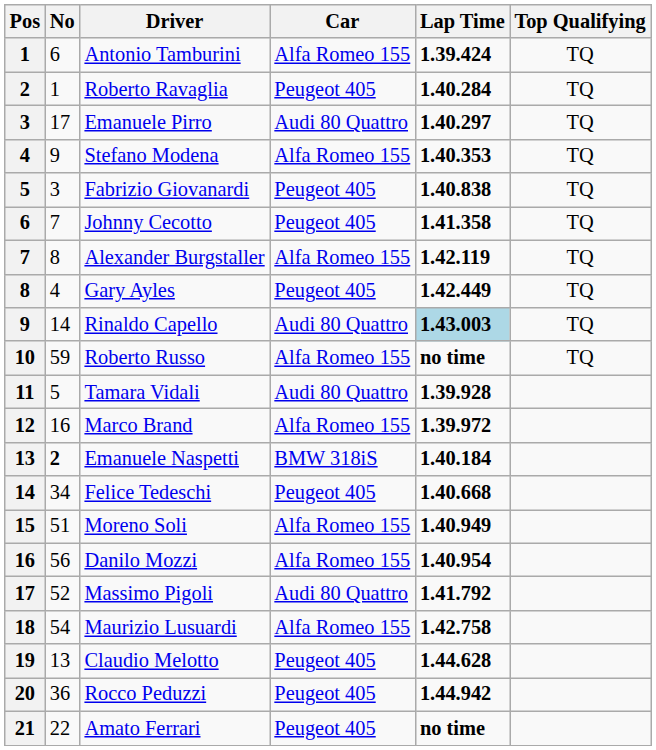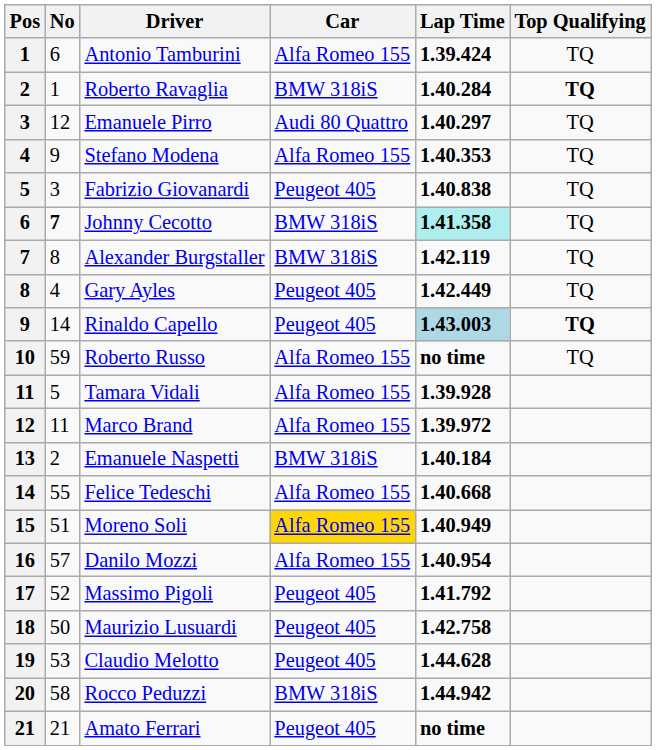 <table class="wikitable" style="font-size: 85%;">
 <tr>
 <th>Pos</th>
 <th>No</th>
 <th>Driver</th>
 <th>Car</th>
 <th>Lap Time</th>
 <th>Top Qualifying</th>
 </tr>
 <tr>
 <th>1</th>
 <td>6</td>
 <td> <a href='#'>Antonio Tamburini</a></td>
 <td><a href='#'>Alfa Romeo 155</a></td>
 <td><strong>1.39.424</strong></td>
 <td align=center>TQ</td>
 </tr>
 <tr>
 <th>2</th>
 <td>1</td>
 <td> <a href='#'>Roberto Ravaglia</a></td>
-<td><a href='#'>Peugeot 405</a></td>
+<td><a href='#'>BMW 318iS</a></td>
 <td><strong>1.40.284</strong></td>
-<td align=center>TQ</td>
+<td align=center><strong>TQ</strong></td>
 </tr>
 <tr>
 <th>3</th>
-<td>17</td>
+<td>12</td>
 <td> <a href='#'>Emanuele Pirro</a></td>
 <td><a href='#'>Audi 80 Quattro</a></td>
 <td><strong>1.40.297</strong></td>
 <td align=center>TQ</td>
 </tr>
 <tr>
 <th>4</th>
 <td>9</td>
 <td> <a href='#'>Stefano Modena</a></td>
 <td><a href='#'>Alfa Romeo 155</a></td>
 <td><strong>1.40.353</strong></td>
 <td align=center>TQ</td>
 </tr>
 <tr>
 <th>5</th>
 <td>3</td>
 <td> <a href='#'>Fabrizio Giovanardi</a></td>
 <td><a href='#'>Peugeot 405</a></td>
 <td><strong>1.40.838</strong></td>
 <td align=center>TQ</td>
 </tr>
 <tr>
 <th>6</th>
-<td>7</td>
+<td><strong>7</strong></td>
 <td> <a href='#'>Johnny Cecotto</a></td>
-<td><a href='#'>Peugeot 405</a></td>
-<td><strong>1.41.358</strong></td>
+<td><a href='#'>BMW 318iS</a></td>
+<td style="background: paleturquoise;"><strong>1.41.358</strong></td>
 <td align=center>TQ</td>
 </tr>
 <tr>
 <th>7</th>
 <td>8</td>
 <td> <a href='#'> Alexander Burgstaller</a></td>
-<td><a href='#'>Alfa Romeo 155</a></td>
+<td><a href='#'>BMW 318iS</a></td>
 <td><strong>1.42.119</strong></td>
 <td align=center>TQ</td>
 </tr>
 <tr>
 <th>8</th>
 <td>4</td>
 <td> <a href='#'>Gary Ayles</a></td>
 <td><a href='#'>Peugeot 405</a></td>
 <td><strong>1.42.449</strong></td>
 <td align=center>TQ</td>
 </tr>
 <tr>
 <th>9</th>
 <td>14</td>
 <td> <a href='#'>Rinaldo Capello</a></td>
-<td><a href='#'>Audi 80 Quattro</a></td>
+<td><a href='#'>Peugeot 405</a></td>
 <td style="background: lightblue;"><strong>1.43.003</strong></td>
-<td align=center>TQ</td>
+<td align=center><strong>TQ</strong></td>
 </tr>
 <tr>
 <th>10</th>
 <td>59</td>
 <td> <a href='#'>Roberto Russo</a></td>
 <td><a href='#'>Alfa Romeo 155</a></td>
 <td><strong>no time</strong></td>
 <td align=center>TQ</td>
 </tr>
 <tr>
 <th>11</th>
 <td>5</td>
 <td> <a href='#'>Tamara Vidali</a></td>
-<td><a href='#'>Audi 80 Quattro</a></td>
+<td><a href='#'>Alfa Romeo 155</a></td>
 <td><strong>1.39.928</strong></td>
 <td></td>
 </tr>
 <tr>
 <th>12</th>
-<td>16</td>
+<td>11</td>
 <td> <a href='#'>Marco Brand</a></td>
 <td><a href='#'>Alfa Romeo 155</a></td>
 <td><strong>1.39.972</strong></td>
 <td></td>
 </tr>
 <tr>
 <th>13</th>
-<td><strong>2</strong></td>
+<td>2</td>
 <td> <a href='#'>Emanuele Naspetti</a></td>
 <td><a href='#'>BMW 318iS</a></td>
 <td><strong>1.40.184</strong></td>
 <td></td>
 </tr>
 <tr>
 <th>14</th>
-<td>34</td>
+<td>55</td>
 <td> <a href='#'>Felice Tedeschi</a></td>
-<td><a href='#'>Peugeot 405</a></td>
+<td><a href='#'>Alfa Romeo 155</a></td>
 <td><strong>1.40.668</strong></td>
 <td></td>
 </tr>
 <tr>
 <th>15</th>
 <td>51</td>
 <td> <a href='#'>Moreno Soli</a></td>
-<td><a href='#'>Alfa Romeo 155</a></td>
+<td style="background: gold;"><a href='#'>Alfa Romeo 155</a></td>
 <td><strong>1.40.949</strong></td>
 <td></td>
 </tr>
 <tr>
 <th>16</th>
-<td>56</td>
+<td>57</td>
 <td> <a href='#'>Danilo Mozzi</a></td>
 <td><a href='#'>Alfa Romeo 155</a></td>
 <td><strong>1.40.954</strong></td>
 <td></td>
 </tr>
 <tr>
 <th>17</th>
 <td>52</td>
 <td> <a href='#'>Massimo Pigoli</a></td>
-<td><a href='#'>Audi 80 Quattro</a></td>
+<td><a href='#'>Peugeot 405</a></td>
 <td><strong>1.41.792</strong></td>
 <td></td>
 </tr>
 <tr>
 <th>18</th>
-<td>54</td>
+<td>50</td>
 <td> <a href='#'>Maurizio Lusuardi</a></td>
-<td><a href='#'>Alfa Romeo 155</a></td>
+<td><a href='#'>Peugeot 405</a></td>
 <td><strong>1.42.758</strong></td>
 <td></td>
 </tr>
 <tr>
 <th>19</th>
-<td>13</td>
+<td>53</td>
 <td> <a href='#'>Claudio Melotto</a></td>
 <td><a href='#'>Peugeot 405</a></td>
 <td><strong>1.44.628</strong></td>
 <td></td>
 </tr>
 <tr>
 <th>20</th>
-<td>36</td>
+<td>58</td>
 <td> <a href='#'>Rocco Peduzzi</a></td>
-<td><a href='#'>Peugeot 405</a></td>
+<td><a href='#'>BMW 318iS</a></td>
 <td><strong>1.44.942</strong></td>
 <td></td>
 </tr>
 <tr>
 <th>21</th>
-<td>22</td>
+<td>21</td>
 <td> <a href='#'>Amato Ferrari</a></td>
 <td><a href='#'>Peugeot 405</a></td>
 <td><strong>no time</strong></td>
 <td></td>
 </tr>
 <tr>
 </tr>
 </table>
